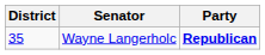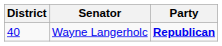 <table class="wikitable">
 <tr>
 <th>District</th>
 <th>Senator</th>
 <th>Party</th>
 </tr>
 <tr>
-<td><a href='#'>35</a></td>
+<td><a href='#'>40</a></td>
 <td><a href='#'>Wayne Langerholc</a></td>
 <td><strong><a href='#'>Republican</a></strong></td>
 </tr>
 </table>
